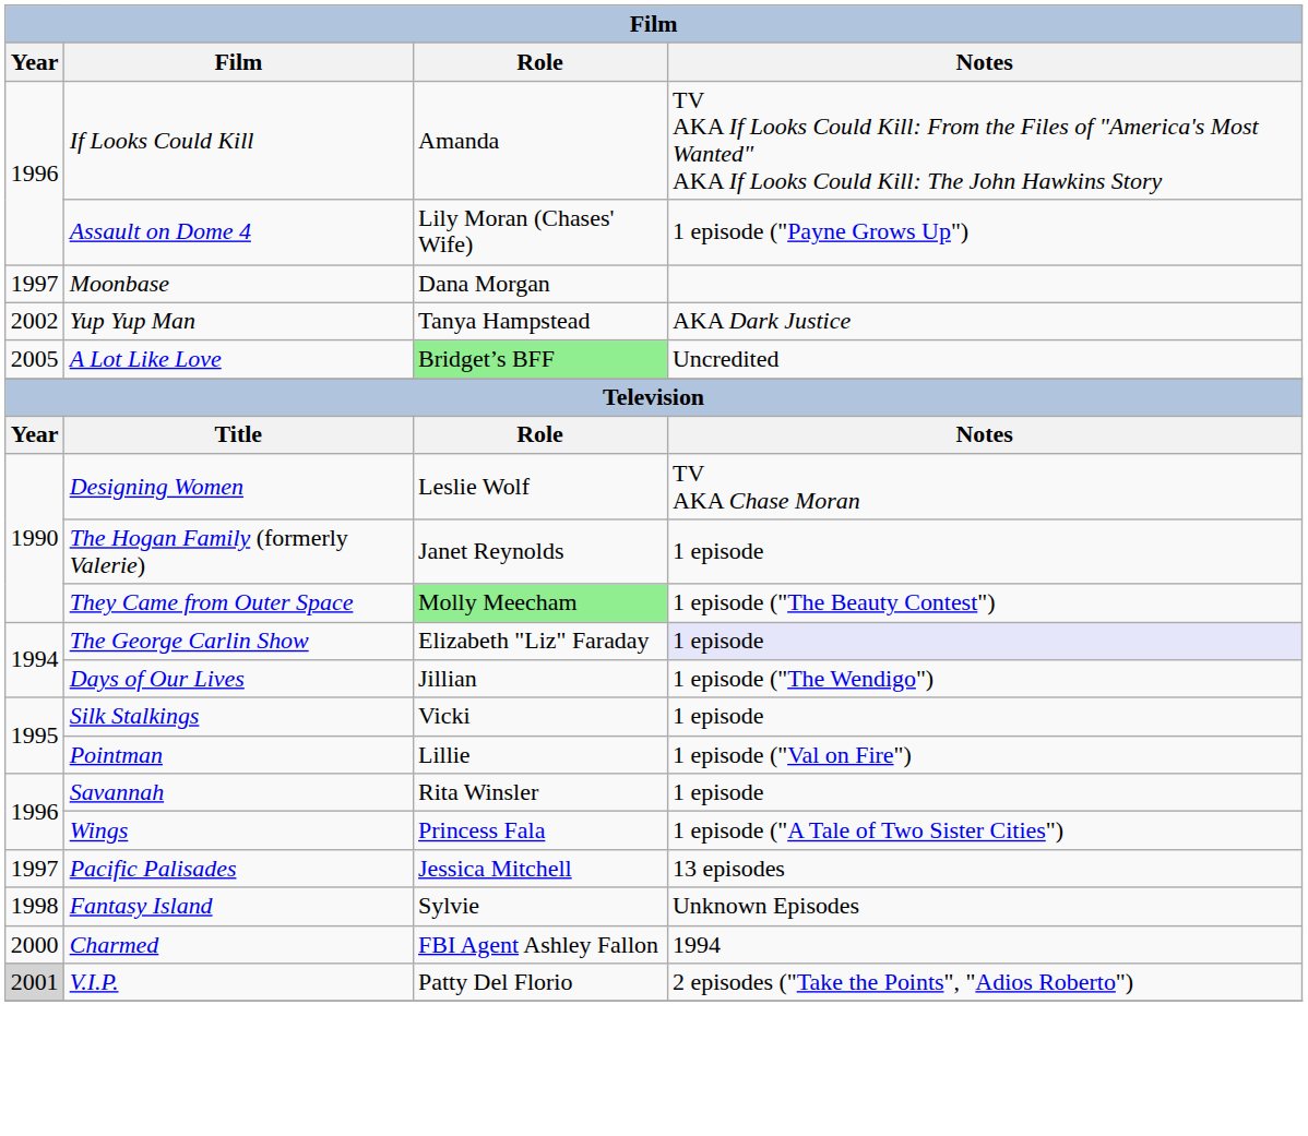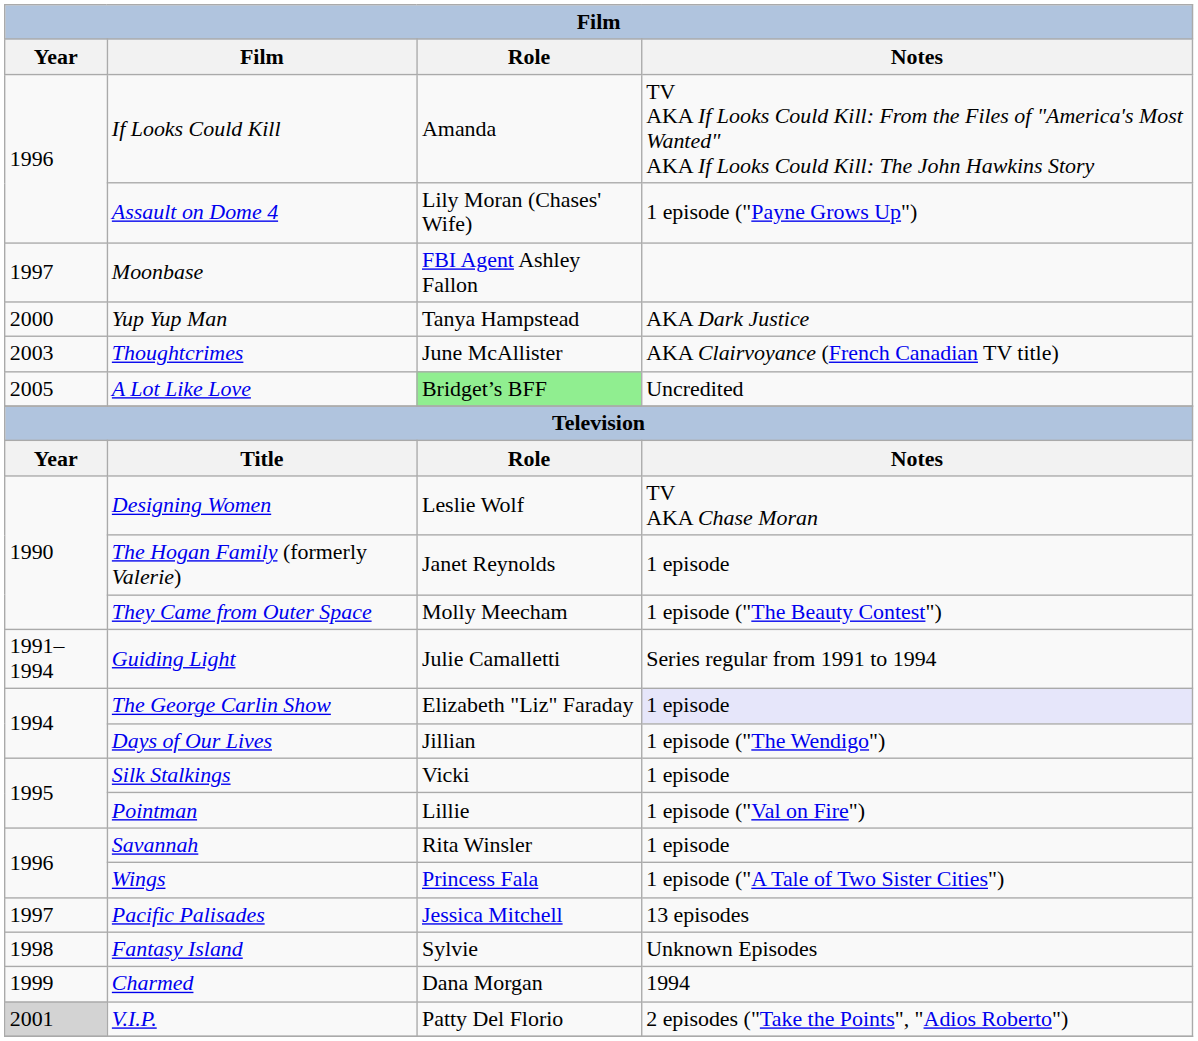 <table class="wikitable" style="font-size: 100%;">
 <tr>
 <th colspan="4" style="background: LightSteelBlue;">Film</th>
 </tr>
 <tr>
 <th>Year</th>
 <th>Film</th>
 <th>Role</th>
 <th>Notes</th>
 </tr>
 <tr>
 <td rowspan="2">1996</td>
 <td><em>If Looks Could Kill</em></td>
 <td>Amanda</td>
 <td>TV<br> AKA <em>If Looks Could Kill: From the Files of "America's Most Wanted"</em><br> AKA <em>If Looks Could Kill: The John Hawkins Story</em></td>
 </tr>
 <tr>
 <td><em><a href='#'>Assault on Dome 4</a></em></td>
 <td>Lily Moran (Chases' Wife)</td>
 <td>1 episode ("<a href='#'>Payne Grows Up</a>")</td>
 </tr>
 <tr>
 <td>1997</td>
 <td><em>Moonbase</em></td>
-<td>Dana Morgan</td>
+<td><a href='#'>FBI Agent</a> Ashley Fallon</td>
 <td></td>
 </tr>
 <tr>
-<td>2002</td>
+<td>2000</td>
 <td><em>Yup Yup Man</em></td>
 <td>Tanya Hampstead</td>
 <td>AKA <em>Dark Justice</em></td>
+</tr>
+<tr>
+<td>2003</td>
+<td><em><a href='#'>Thoughtcrimes</a></em></td>
+<td>June McAllister</td>
+<td>AKA <em>Clairvoyance</em> (<a href='#'>French Canadian</a> TV title)</td>
 </tr>
 <tr>
 <td>2005</td>
 <td><em><a href='#'>A Lot Like Love</a></em></td>
 <td style="background: lightgreen;">Bridget’s BFF</td>
 <td>Uncredited</td>
 </tr>
 <tr>
 </tr>
 <tr>
 <th colspan="4" style="background: LightSteelBlue;">Television</th>
 </tr>
 <tr>
 <th>Year</th>
 <th>Title</th>
 <th>Role</th>
 <th>Notes</th>
 </tr>
 <tr>
 <td rowspan="3">1990</td>
 <td><em><a href='#'>Designing Women</a></em></td>
 <td>Leslie Wolf</td>
 <td>TV<br> AKA <em>Chase Moran</em></td>
 </tr>
 <tr>
 <td><em><a href='#'>The Hogan Family</a></em> (formerly <em>Valerie</em>)</td>
 <td>Janet Reynolds</td>
 <td>1 episode</td>
 </tr>
 <tr>
 <td><em><a href='#'>They Came from Outer Space</a></em></td>
-<td style="background: lightgreen;">Molly Meecham</td>
+<td>Molly Meecham</td>
 <td>1 episode ("<a href='#'>The Beauty Contest</a>")</td>
+</tr>
+<tr>
+<td>1991–1994</td>
+<td><em><a href='#'>Guiding Light</a></em></td>
+<td>Julie Camalletti</td>
+<td>Series regular from 1991 to 1994</td>
 </tr>
 <tr>
 <td rowspan="2">1994</td>
 <td><em><a href='#'>The George Carlin Show</a></em></td>
 <td>Elizabeth "Liz" Faraday</td>
 <td style="background: lavender;">1 episode</td>
 </tr>
 <tr>
 <td><em><a href='#'>Days of Our Lives</a></em></td>
 <td>Jillian</td>
 <td>1 episode ("<a href='#'>The Wendigo</a>")</td>
 </tr>
 <tr>
 <td rowspan="2">1995</td>
 <td><em><a href='#'>Silk Stalkings</a></em></td>
 <td>Vicki</td>
 <td>1 episode</td>
 </tr>
 <tr>
 <td><em><a href='#'>Pointman</a></em></td>
 <td>Lillie</td>
 <td>1 episode ("<a href='#'>Val on Fire</a>")</td>
 </tr>
 <tr>
 <td rowspan="2">1996</td>
 <td><em><a href='#'>Savannah</a></em></td>
 <td>Rita Winsler</td>
 <td>1 episode</td>
 </tr>
 <tr>
 <td><em><a href='#'>Wings</a></em></td>
 <td><a href='#'>Princess Fala</a></td>
 <td>1 episode ("<a href='#'>A Tale of Two Sister Cities</a>")</td>
 </tr>
 <tr>
 <td>1997</td>
 <td><em><a href='#'>Pacific Palisades</a></em></td>
 <td><a href='#'>Jessica Mitchell</a></td>
 <td>13 episodes</td>
 </tr>
 <tr>
 <td>1998</td>
 <td><em><a href='#'>Fantasy Island</a></em></td>
 <td>Sylvie</td>
 <td>Unknown Episodes</td>
 </tr>
 <tr>
-<td>2000</td>
+<td>1999</td>
 <td><em><a href='#'>Charmed</a></em></td>
-<td><a href='#'>FBI Agent</a> Ashley Fallon</td>
+<td>Dana Morgan</td>
 <td>1994</td>
 </tr>
 <tr>
 <td style="background: lightgrey;">2001</td>
 <td><em><a href='#'>V.I.P.</a></em></td>
 <td>Patty Del Florio</td>
 <td>2 episodes ("<a href='#'>Take the Points</a>", "<a href='#'>Adios Roberto</a>")</td>
 </tr>
 <tr>
 </tr>
 </table>
